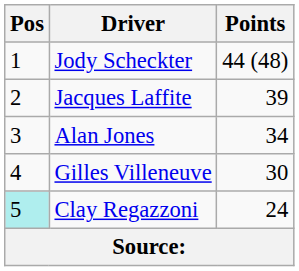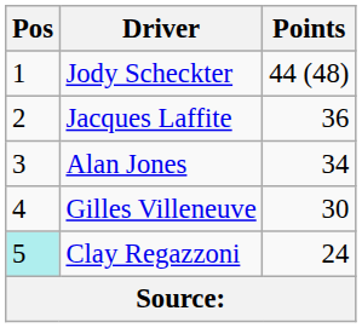 <table class="wikitable" style="font-size: 95%;">
 <tr>
 <th>Pos</th>
 <th>Driver</th>
 <th>Points</th>
 </tr>
 <tr>
 <td>1</td>
 <td> <a href='#'>Jody Scheckter</a></td>
 <td align="right">44 (48)</td>
 </tr>
 <tr>
 <td>2</td>
 <td> <a href='#'>Jacques Laffite</a></td>
-<td align="right">39</td>
+<td align="right">36</td>
 </tr>
 <tr>
 <td>3</td>
 <td> <a href='#'>Alan Jones</a></td>
 <td align="right">34</td>
 </tr>
 <tr>
 <td>4</td>
 <td> <a href='#'>Gilles Villeneuve</a></td>
 <td align="right">30</td>
 </tr>
 <tr>
 <td style="background: paleturquoise;">5</td>
 <td> <a href='#'>Clay Regazzoni</a></td>
 <td align="right">24</td>
 </tr>
 <tr>
 <th colspan=4>Source: </th>
 </tr>
 </table>
